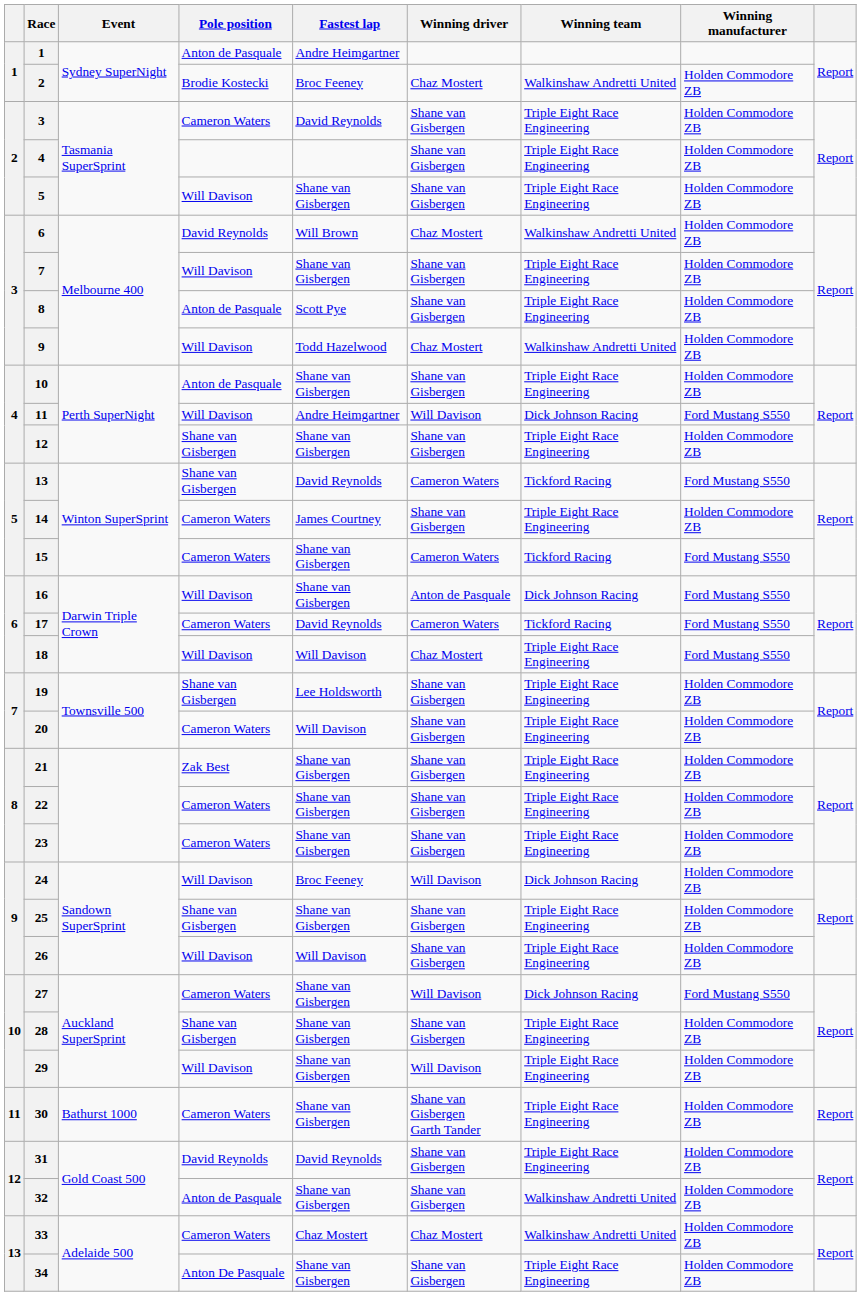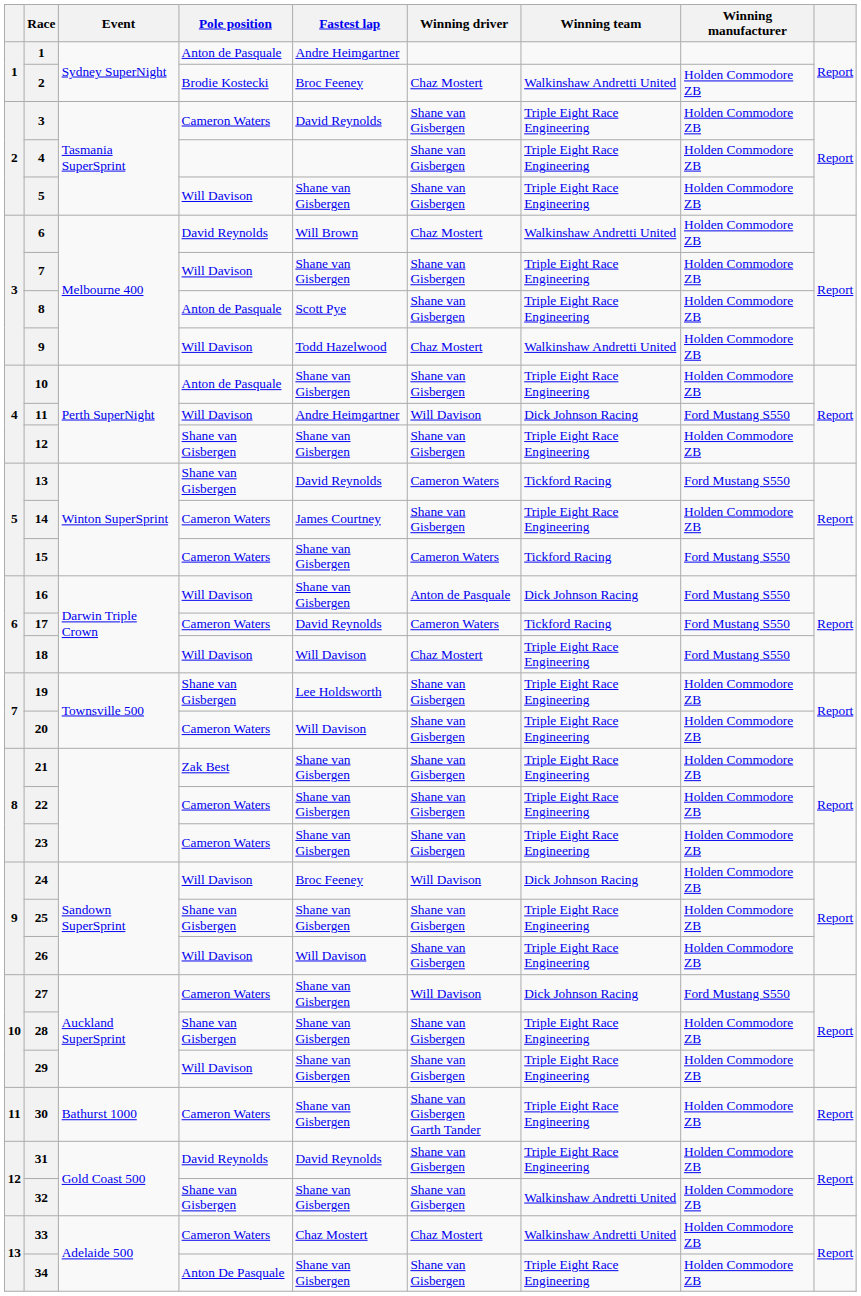 <table class="wikitable" style=font-size:85%;>
 <tr>
 <th></th>
 <th>Race</th>
 <th>Event</th>
 <th><a href='#'>Pole position</a></th>
 <th><a href='#'>Fastest lap</a></th>
 <th>Winning driver</th>
 <th>Winning team</th>
 <th>Winning manufacturer</th>
 <th></th>
 </tr>
 <tr>
 <th rowspan=2>1</th>
 <th>1</th>
 <td rowspan=2><a href='#'>Sydney SuperNight</a></td>
 <td> <a href='#'>Anton de Pasquale</a></td>
 <td> <a href='#'>Andre Heimgartner</a></td>
 <td></td>
 <td></td>
 <td></td>
 <td rowspan=2><a href='#'>Report</a></td>
 </tr>
 <tr>
 <th>2</th>
 <td> <a href='#'>Brodie Kostecki</a></td>
 <td> <a href='#'>Broc Feeney</a></td>
 <td> <a href='#'>Chaz Mostert</a></td>
 <td><a href='#'>Walkinshaw Andretti United</a></td>
 <td><a href='#'>Holden Commodore ZB</a></td>
 </tr>
 <tr>
 <th rowspan=3>2</th>
 <th>3</th>
 <td rowspan=3><a href='#'>Tasmania SuperSprint</a></td>
 <td> <a href='#'>Cameron Waters</a></td>
 <td> <a href='#'>David Reynolds</a></td>
 <td> <a href='#'>Shane van Gisbergen</a></td>
 <td><a href='#'>Triple Eight Race Engineering</a></td>
 <td><a href='#'>Holden Commodore ZB</a></td>
 <td rowspan=3><a href='#'>Report</a></td>
 </tr>
 <tr>
 <th>4</th>
 <td></td>
 <td></td>
 <td> <a href='#'>Shane van Gisbergen</a></td>
 <td><a href='#'>Triple Eight Race Engineering</a></td>
 <td><a href='#'>Holden Commodore ZB</a></td>
 </tr>
 <tr>
 <th>5</th>
 <td> <a href='#'>Will Davison</a></td>
 <td> <a href='#'>Shane van Gisbergen</a></td>
 <td> <a href='#'>Shane van Gisbergen</a></td>
 <td><a href='#'>Triple Eight Race Engineering</a></td>
 <td><a href='#'>Holden Commodore ZB</a></td>
 </tr>
 <tr>
 <th rowspan=4>3</th>
 <th>6</th>
 <td rowspan=4><a href='#'>Melbourne 400</a></td>
 <td> <a href='#'>David Reynolds</a></td>
 <td> <a href='#'>Will Brown</a></td>
 <td> <a href='#'>Chaz Mostert</a></td>
 <td><a href='#'>Walkinshaw Andretti United</a></td>
 <td><a href='#'>Holden Commodore ZB</a></td>
 <td rowspan=4><a href='#'>Report</a></td>
 </tr>
 <tr>
 <th>7</th>
 <td> <a href='#'>Will Davison</a></td>
 <td> <a href='#'>Shane van Gisbergen</a></td>
 <td> <a href='#'>Shane van Gisbergen</a></td>
 <td><a href='#'>Triple Eight Race Engineering</a></td>
 <td><a href='#'>Holden Commodore ZB</a></td>
 </tr>
 <tr>
 <th>8</th>
 <td> <a href='#'>Anton de Pasquale</a></td>
 <td> <a href='#'>Scott Pye</a></td>
 <td> <a href='#'>Shane van Gisbergen</a></td>
 <td><a href='#'>Triple Eight Race Engineering</a></td>
 <td><a href='#'>Holden Commodore ZB</a></td>
 </tr>
 <tr>
 <th>9</th>
 <td> <a href='#'>Will Davison</a></td>
 <td> <a href='#'>Todd Hazelwood</a></td>
 <td> <a href='#'>Chaz Mostert</a></td>
 <td><a href='#'>Walkinshaw Andretti United</a></td>
 <td><a href='#'>Holden Commodore ZB</a></td>
 </tr>
 <tr>
 <th rowspan=3>4</th>
 <th>10</th>
 <td rowspan=3><a href='#'>Perth SuperNight</a></td>
 <td> <a href='#'>Anton de Pasquale</a></td>
 <td> <a href='#'>Shane van Gisbergen</a></td>
 <td> <a href='#'>Shane van Gisbergen</a></td>
 <td><a href='#'>Triple Eight Race Engineering</a></td>
 <td><a href='#'>Holden Commodore ZB</a></td>
 <td rowspan=3><a href='#'>Report</a></td>
 </tr>
 <tr>
 <th>11</th>
 <td> <a href='#'>Will Davison</a></td>
 <td> <a href='#'>Andre Heimgartner</a></td>
 <td> <a href='#'>Will Davison</a></td>
 <td><a href='#'>Dick Johnson Racing</a></td>
 <td><a href='#'>Ford Mustang S550</a></td>
 </tr>
 <tr>
 <th>12</th>
 <td> <a href='#'>Shane van Gisbergen</a></td>
 <td> <a href='#'>Shane van Gisbergen</a></td>
 <td> <a href='#'>Shane van Gisbergen</a></td>
 <td><a href='#'>Triple Eight Race Engineering</a></td>
 <td><a href='#'>Holden Commodore ZB</a></td>
 </tr>
 <tr>
 <th rowspan=3>5</th>
 <th>13</th>
 <td rowspan=3><a href='#'>Winton SuperSprint</a></td>
 <td> <a href='#'>Shane van Gisbergen</a></td>
 <td> <a href='#'>David Reynolds</a></td>
 <td> <a href='#'>Cameron Waters</a></td>
 <td><a href='#'>Tickford Racing</a></td>
 <td><a href='#'>Ford Mustang S550</a></td>
 <td rowspan=3><a href='#'>Report</a></td>
 </tr>
 <tr>
 <th>14</th>
 <td> <a href='#'>Cameron Waters</a></td>
 <td> <a href='#'>James Courtney</a></td>
 <td> <a href='#'>Shane van Gisbergen</a></td>
 <td><a href='#'>Triple Eight Race Engineering</a></td>
 <td><a href='#'>Holden Commodore ZB</a></td>
 </tr>
 <tr>
 <th>15</th>
 <td> <a href='#'>Cameron Waters</a></td>
 <td> <a href='#'>Shane van Gisbergen</a></td>
 <td> <a href='#'>Cameron Waters</a></td>
 <td><a href='#'>Tickford Racing</a></td>
 <td><a href='#'>Ford Mustang S550</a></td>
 </tr>
 <tr>
 <th rowspan=3>6</th>
 <th>16</th>
 <td rowspan=3><a href='#'>Darwin Triple Crown</a></td>
 <td> <a href='#'>Will Davison</a></td>
 <td> <a href='#'>Shane van Gisbergen</a></td>
 <td> <a href='#'>Anton de Pasquale</a></td>
 <td><a href='#'>Dick Johnson Racing</a></td>
 <td><a href='#'>Ford Mustang S550</a></td>
 <td rowspan=3><a href='#'>Report</a></td>
 </tr>
 <tr>
 <th>17</th>
 <td> <a href='#'>Cameron Waters</a></td>
 <td> <a href='#'>David Reynolds</a></td>
 <td> <a href='#'>Cameron Waters</a></td>
 <td><a href='#'>Tickford Racing</a></td>
 <td><a href='#'>Ford Mustang S550</a></td>
 </tr>
 <tr>
 <th>18</th>
 <td> <a href='#'>Will Davison</a></td>
 <td> <a href='#'>Will Davison</a></td>
 <td> <a href='#'>Chaz Mostert</a></td>
 <td><a href='#'>Triple Eight Race Engineering</a></td>
 <td><a href='#'>Ford Mustang S550</a></td>
 </tr>
 <tr>
 <th rowspan=2>7</th>
 <th>19</th>
 <td rowspan=2><a href='#'>Townsville 500</a></td>
 <td> <a href='#'>Shane van Gisbergen</a></td>
 <td> <a href='#'>Lee Holdsworth</a></td>
 <td> <a href='#'>Shane van Gisbergen</a></td>
 <td><a href='#'>Triple Eight Race Engineering</a></td>
 <td><a href='#'>Holden Commodore ZB</a></td>
 <td rowspan=2><a href='#'>Report</a></td>
 </tr>
 <tr>
 <th>20</th>
 <td> <a href='#'>Cameron Waters</a></td>
 <td> <a href='#'>Will Davison</a></td>
 <td> <a href='#'>Shane van Gisbergen</a></td>
 <td><a href='#'>Triple Eight Race Engineering</a></td>
 <td><a href='#'>Holden Commodore ZB</a></td>
 </tr>
 <tr>
 <th rowspan=3>8</th>
 <th>21</th>
 <td rowspan=3></td>
 <td> <a href='#'>Zak Best</a></td>
 <td> <a href='#'>Shane van Gisbergen</a></td>
 <td> <a href='#'>Shane van Gisbergen</a></td>
 <td><a href='#'>Triple Eight Race Engineering</a></td>
 <td><a href='#'>Holden Commodore ZB</a></td>
 <td rowspan=3><a href='#'>Report</a></td>
 </tr>
 <tr>
 <th>22</th>
 <td> <a href='#'>Cameron Waters</a></td>
 <td> <a href='#'>Shane van Gisbergen</a></td>
 <td> <a href='#'>Shane van Gisbergen</a></td>
 <td><a href='#'>Triple Eight Race Engineering</a></td>
 <td><a href='#'>Holden Commodore ZB</a></td>
 </tr>
 <tr>
 <th>23</th>
 <td> <a href='#'>Cameron Waters</a></td>
 <td> <a href='#'>Shane van Gisbergen</a></td>
 <td> <a href='#'>Shane van Gisbergen</a></td>
 <td><a href='#'>Triple Eight Race Engineering</a></td>
 <td><a href='#'>Holden Commodore ZB</a></td>
 </tr>
 <tr>
 <th rowspan=3>9</th>
 <th>24</th>
 <td rowspan=3><a href='#'>Sandown SuperSprint</a></td>
 <td> <a href='#'>Will Davison</a></td>
 <td> <a href='#'>Broc Feeney</a></td>
 <td> <a href='#'>Will Davison</a></td>
 <td><a href='#'>Dick Johnson Racing</a></td>
 <td><a href='#'>Holden Commodore ZB</a></td>
 <td rowspan=3><a href='#'>Report</a></td>
 </tr>
 <tr>
 <th>25</th>
 <td> <a href='#'>Shane van Gisbergen</a></td>
 <td> <a href='#'>Shane van Gisbergen</a></td>
 <td> <a href='#'>Shane van Gisbergen</a></td>
 <td><a href='#'>Triple Eight Race Engineering</a></td>
 <td><a href='#'>Holden Commodore ZB</a></td>
 </tr>
 <tr>
 <th>26</th>
 <td> <a href='#'>Will Davison</a></td>
 <td> <a href='#'>Will Davison</a></td>
 <td> <a href='#'>Shane van Gisbergen</a></td>
 <td><a href='#'>Triple Eight Race Engineering</a></td>
 <td><a href='#'>Holden Commodore ZB</a></td>
 </tr>
 <tr>
 <th rowspan=3>10</th>
 <th>27</th>
 <td rowspan=3><a href='#'>Auckland SuperSprint</a></td>
 <td> <a href='#'>Cameron Waters</a></td>
 <td> <a href='#'>Shane van Gisbergen</a></td>
 <td> <a href='#'>Will Davison</a></td>
 <td><a href='#'>Dick Johnson Racing</a></td>
 <td><a href='#'>Ford Mustang S550</a></td>
 <td rowspan=3><a href='#'>Report</a></td>
 </tr>
 <tr>
 <th>28</th>
 <td> <a href='#'>Shane van Gisbergen</a></td>
 <td> <a href='#'>Shane van Gisbergen</a></td>
 <td> <a href='#'>Shane van Gisbergen</a></td>
 <td><a href='#'>Triple Eight Race Engineering</a></td>
 <td><a href='#'>Holden Commodore ZB</a></td>
 </tr>
 <tr>
 <th>29</th>
 <td> <a href='#'>Will Davison</a></td>
 <td> <a href='#'>Shane van Gisbergen</a></td>
-<td> <a href='#'>Will Davison</a></td>
+<td> <a href='#'>Shane van Gisbergen</a></td>
 <td><a href='#'>Triple Eight Race Engineering</a></td>
 <td><a href='#'>Holden Commodore ZB</a></td>
 </tr>
 <tr>
 <th>11</th>
 <th>30</th>
 <td><a href='#'>Bathurst 1000</a></td>
 <td> <a href='#'>Cameron Waters</a></td>
 <td> <a href='#'>Shane van Gisbergen</a></td>
 <td> <a href='#'>Shane van Gisbergen</a><br> <a href='#'>Garth Tander</a></td>
 <td><a href='#'>Triple Eight Race Engineering</a></td>
 <td><a href='#'>Holden Commodore ZB</a></td>
 <td><a href='#'>Report</a></td>
 </tr>
 <tr>
 <th rowspan=2>12</th>
 <th>31</th>
 <td rowspan=2><a href='#'>Gold Coast 500</a></td>
 <td> <a href='#'>David Reynolds</a></td>
 <td> <a href='#'>David Reynolds</a></td>
 <td> <a href='#'>Shane van Gisbergen</a></td>
 <td><a href='#'>Triple Eight Race Engineering</a></td>
 <td><a href='#'>Holden Commodore ZB</a></td>
 <td rowspan=2><a href='#'>Report</a></td>
 </tr>
 <tr>
 <th>32</th>
-<td> <a href='#'>Anton de Pasquale</a></td>
+<td> <a href='#'>Shane van Gisbergen</a></td>
 <td> <a href='#'>Shane van Gisbergen</a></td>
 <td> <a href='#'>Shane van Gisbergen</a></td>
 <td><a href='#'>Walkinshaw Andretti United</a></td>
 <td><a href='#'>Holden Commodore ZB</a></td>
 </tr>
 <tr>
 <th rowspan=2>13</th>
 <th>33</th>
 <td rowspan=2><a href='#'>Adelaide 500</a></td>
 <td> <a href='#'>Cameron Waters</a></td>
 <td> <a href='#'>Chaz Mostert</a></td>
 <td> <a href='#'>Chaz Mostert</a></td>
 <td><a href='#'>Walkinshaw Andretti United</a></td>
 <td><a href='#'>Holden Commodore ZB</a></td>
 <td rowspan=2><a href='#'>Report</a></td>
 </tr>
 <tr>
 <th>34</th>
 <td> <a href='#'>Anton De Pasquale</a></td>
 <td> <a href='#'>Shane van Gisbergen</a></td>
 <td> <a href='#'>Shane van Gisbergen</a></td>
 <td><a href='#'>Triple Eight Race Engineering</a></td>
 <td><a href='#'>Holden Commodore ZB</a></td>
 </tr>
 </table>
